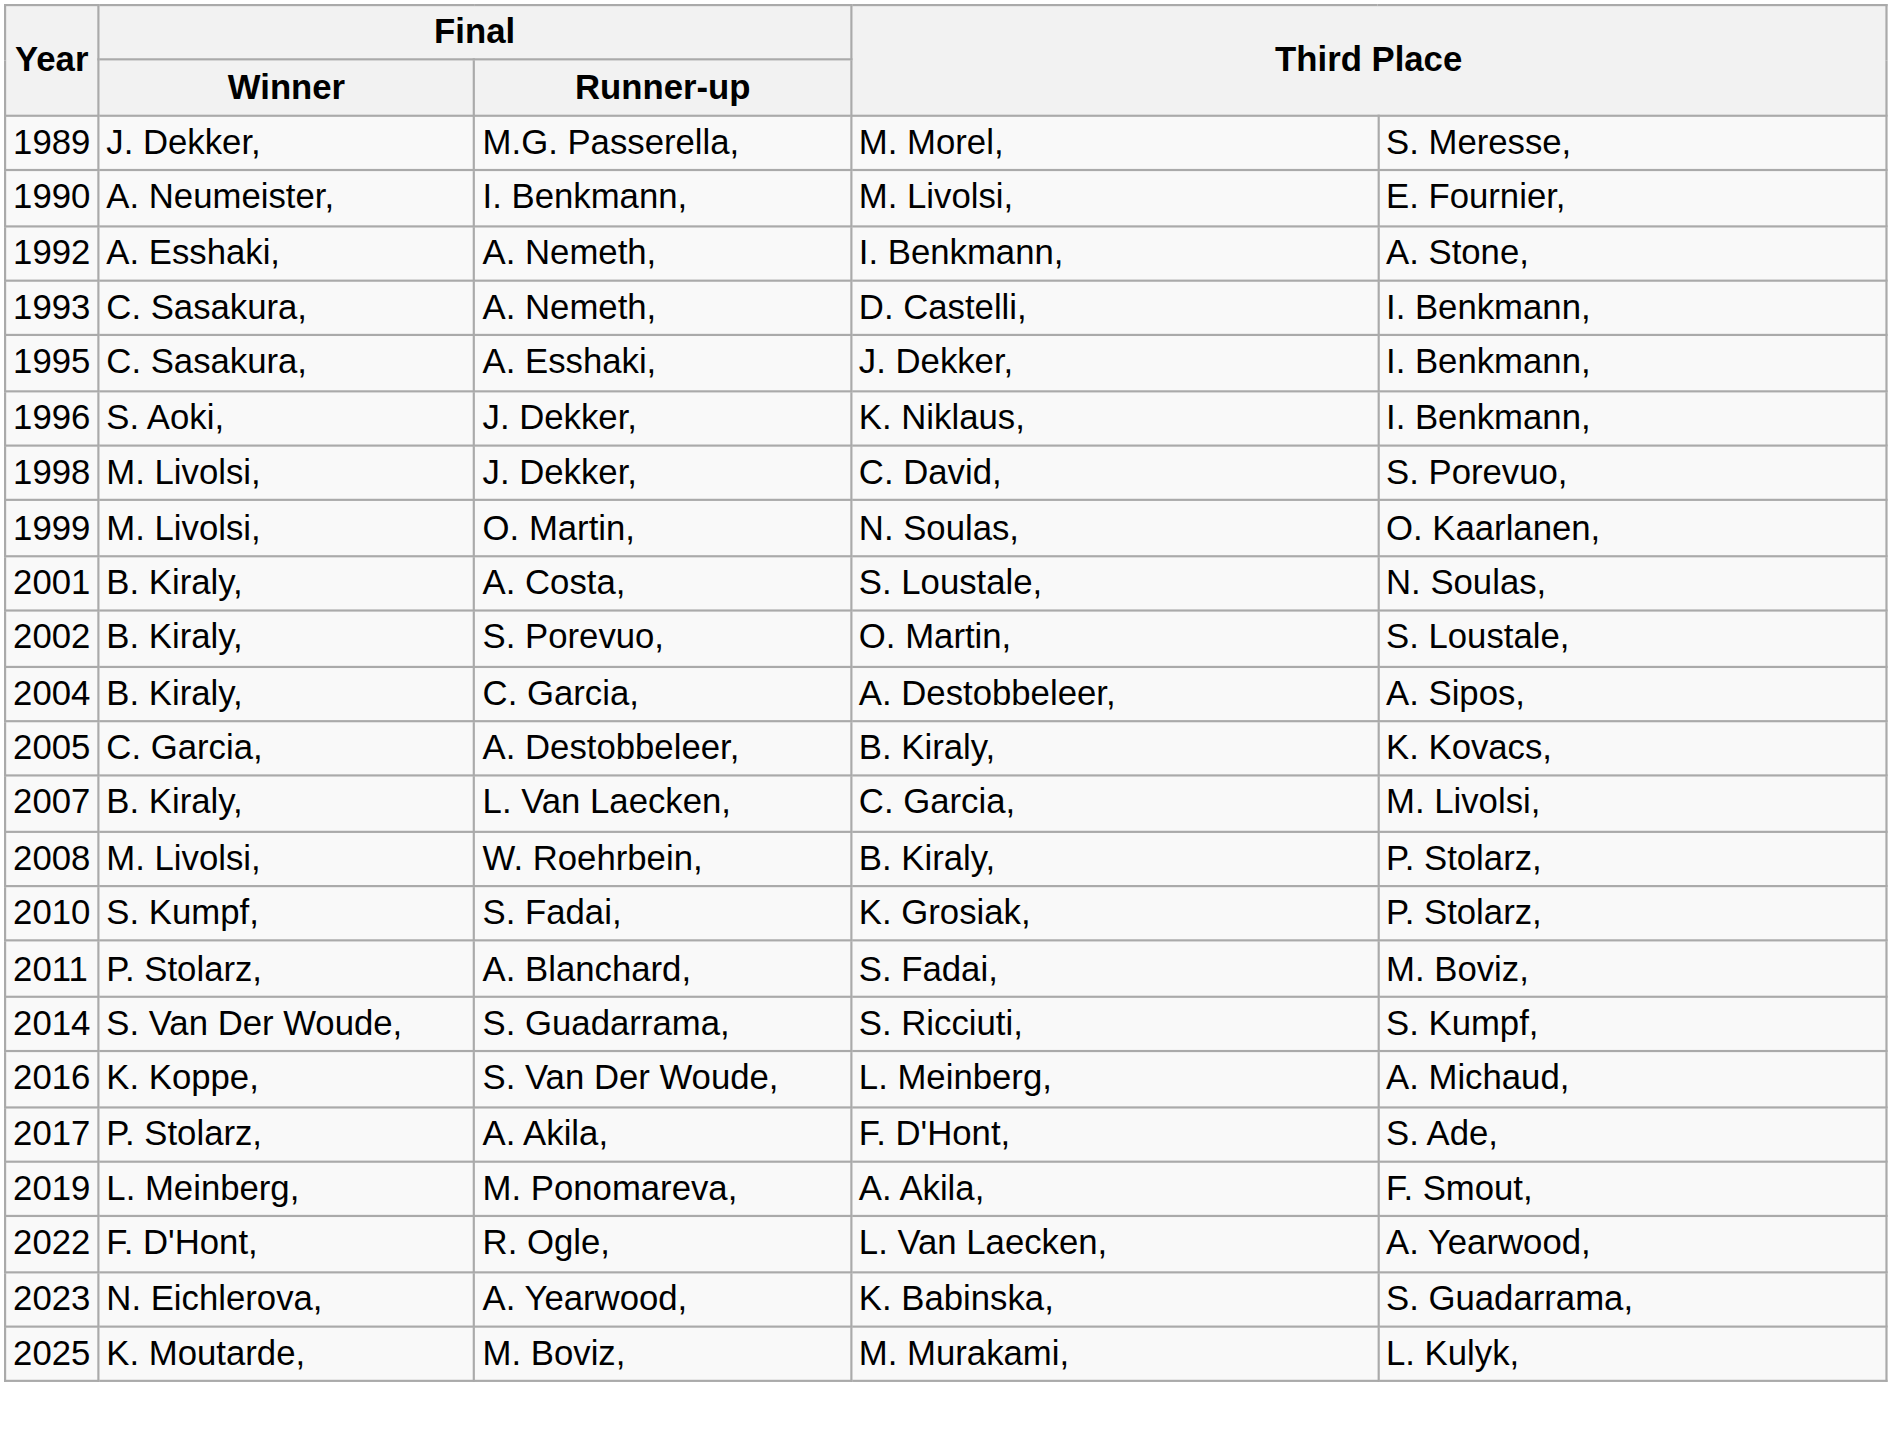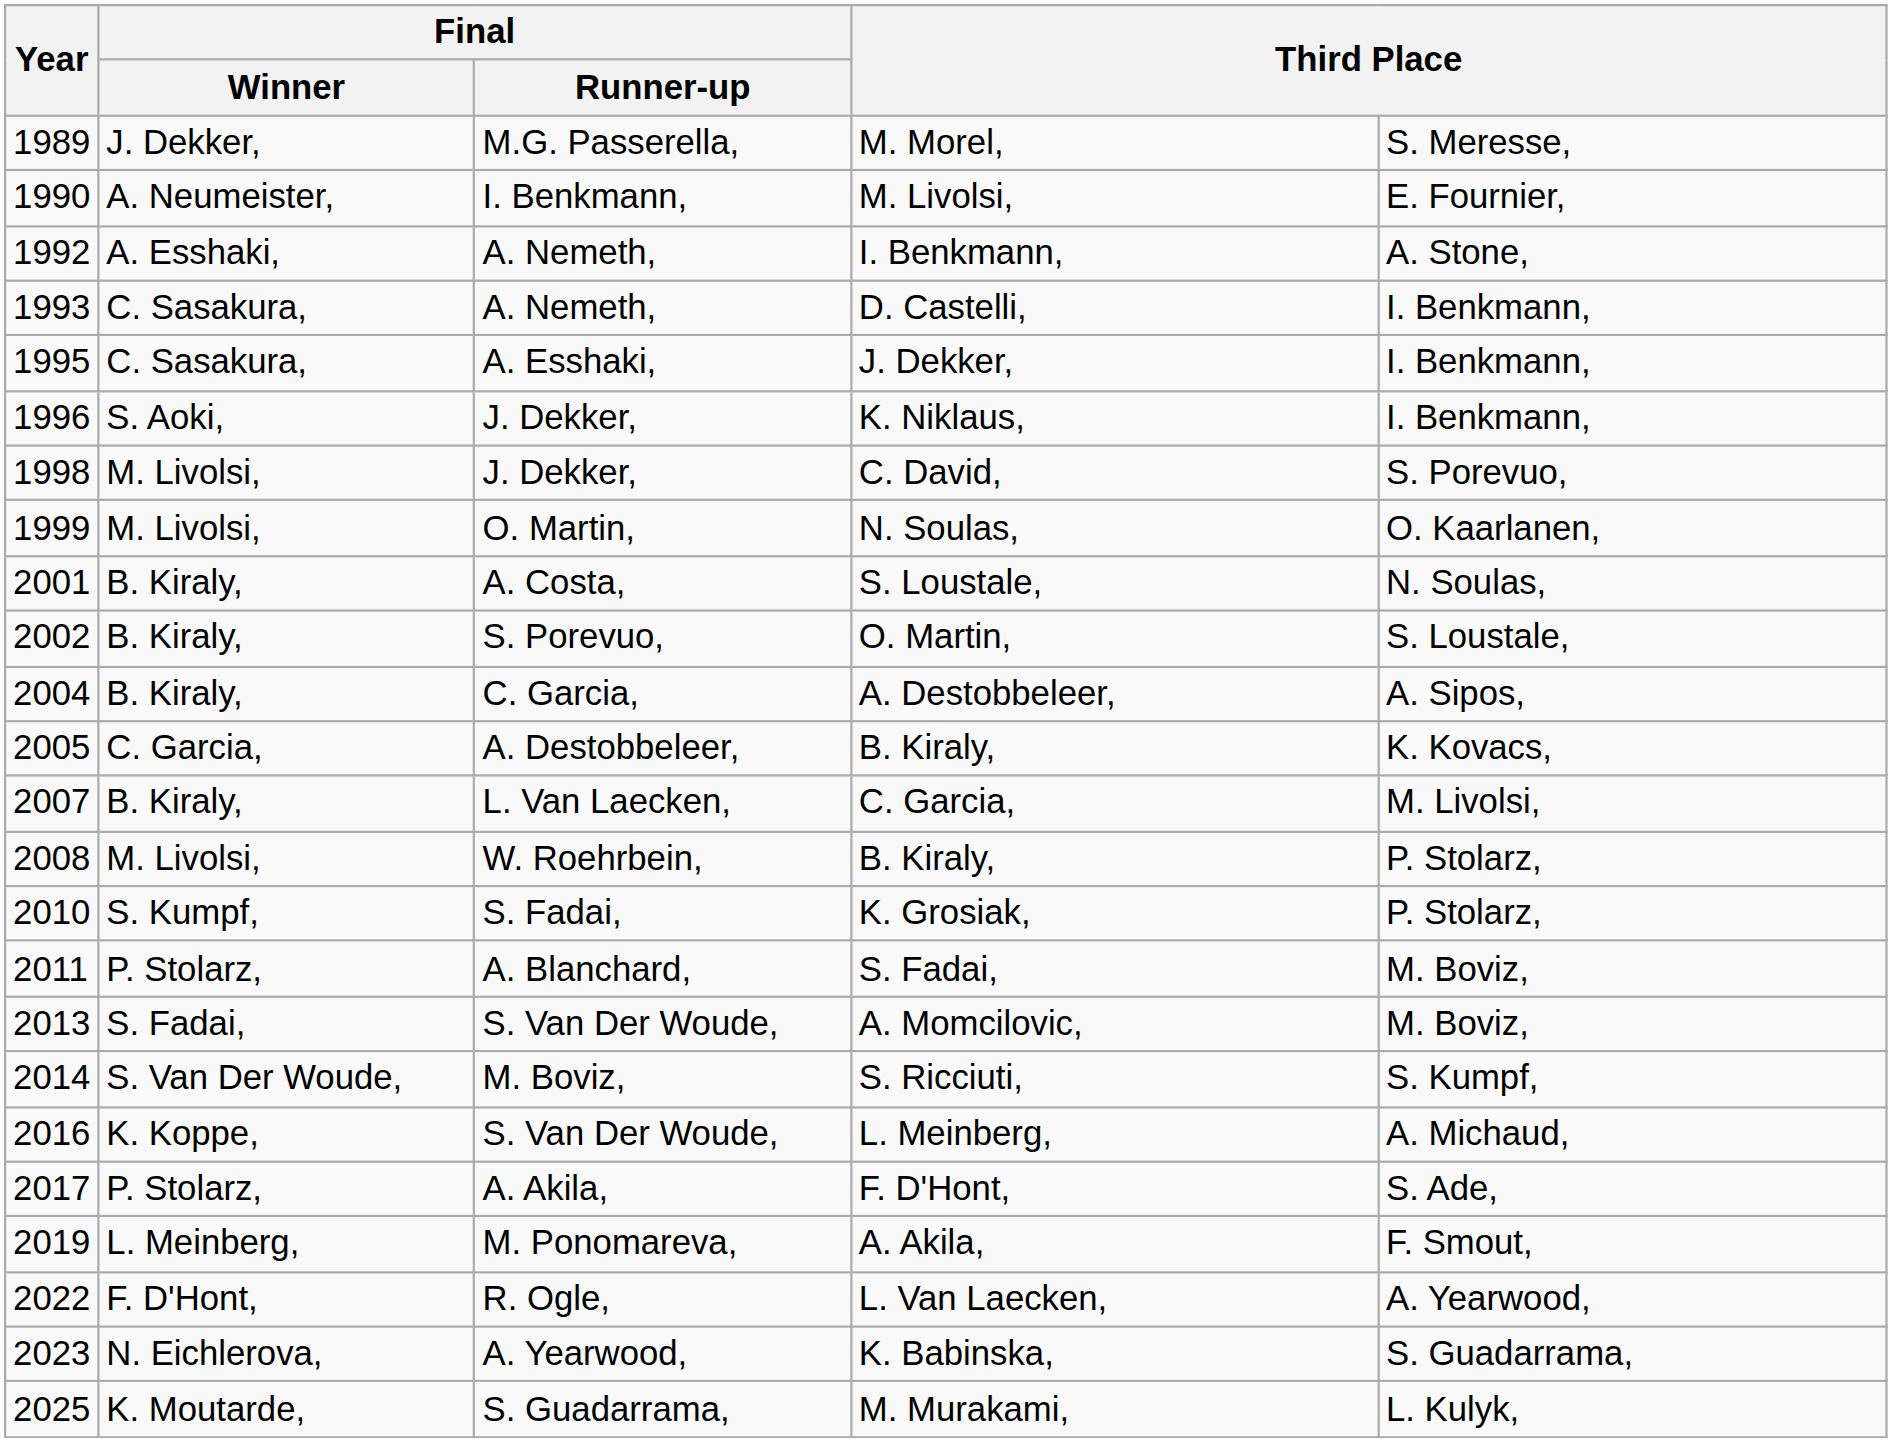 <table class="wikitable" border="1">
 <tr>
 <th rowspan=2 width=3%>Year</th>
 <th colspan=2>Final</th>
 <th rowspan=2 colspan=2>Third Place</th>
 </tr>
 <tr>
 <th width=20%>Winner</th>
 <th width=20%>Runner-up</th>
 </tr>
 <tr>
 <td>1989</td>
 <td>J. Dekker, </td>
 <td>M.G. Passerella, </td>
 <td>M. Morel, </td>
 <td>S. Meresse, </td>
 </tr>
 <tr>
 <td>1990</td>
 <td>A. Neumeister, </td>
 <td>I. Benkmann, </td>
 <td>M. Livolsi, </td>
 <td>E. Fournier, </td>
 </tr>
 <tr>
 <td>1992</td>
 <td>A. Esshaki, </td>
 <td>A. Nemeth, </td>
 <td>I. Benkmann, </td>
 <td>A. Stone, </td>
 </tr>
 <tr>
 <td>1993</td>
 <td>C. Sasakura, </td>
 <td>A. Nemeth, </td>
 <td>D. Castelli, </td>
 <td>I. Benkmann, </td>
 </tr>
 <tr>
 <td>1995</td>
 <td>C. Sasakura, </td>
 <td>A. Esshaki, </td>
 <td>J. Dekker, </td>
 <td>I. Benkmann, </td>
 </tr>
 <tr>
 <td>1996</td>
 <td>S. Aoki, </td>
 <td>J. Dekker, </td>
 <td>K. Niklaus, </td>
 <td>I. Benkmann, </td>
 </tr>
 <tr>
 <td>1998</td>
 <td>M. Livolsi, </td>
 <td>J. Dekker, </td>
 <td>C. David, </td>
 <td>S. Porevuo, </td>
 </tr>
 <tr>
 <td>1999</td>
 <td>M. Livolsi, </td>
 <td>O. Martin, </td>
 <td>N. Soulas, </td>
 <td>O. Kaarlanen,</td>
 </tr>
 <tr>
 <td>2001</td>
 <td>B. Kiraly, </td>
 <td>A. Costa, </td>
 <td>S. Loustale, </td>
 <td>N. Soulas, </td>
 </tr>
 <tr>
 <td>2002</td>
 <td>B. Kiraly, </td>
 <td>S. Porevuo, </td>
 <td>O. Martin, </td>
 <td>S. Loustale, </td>
 </tr>
 <tr>
 <td>2004</td>
 <td>B. Kiraly, </td>
 <td>C. Garcia, </td>
 <td>A. Destobbeleer, </td>
 <td>A. Sipos, </td>
 </tr>
 <tr>
 <td>2005</td>
 <td>C. Garcia, </td>
 <td>A. Destobbeleer, </td>
 <td>B. Kiraly, </td>
 <td>K. Kovacs, </td>
 </tr>
 <tr>
 <td>2007</td>
 <td>B. Kiraly, </td>
 <td>L. Van Laecken, </td>
 <td>C. Garcia, </td>
 <td>M. Livolsi, </td>
 </tr>
 <tr>
 <td>2008</td>
 <td>M. Livolsi, </td>
 <td>W. Roehrbein, </td>
 <td>B. Kiraly, </td>
 <td>P. Stolarz, </td>
 </tr>
 <tr>
 <td>2010</td>
 <td>S. Kumpf, </td>
 <td>S. Fadai, </td>
 <td>K. Grosiak, </td>
 <td>P. Stolarz, </td>
 </tr>
 <tr>
 <td>2011</td>
 <td>P. Stolarz, </td>
 <td>A. Blanchard, </td>
 <td>S. Fadai, </td>
 <td>M. Boviz, </td>
 </tr>
 <tr>
+<td>2013</td>
+<td>S. Fadai, </td>
+<td>S. Van Der Woude, </td>
+<td>A. Momcilovic, </td>
+<td>M. Boviz, </td>
+</tr>
+<tr>
 <td>2014</td>
 <td>S. Van Der Woude, </td>
-<td>S. Guadarrama, </td>
+<td>M. Boviz, </td>
 <td>S. Ricciuti, </td>
 <td>S. Kumpf, </td>
 </tr>
 <tr>
 <td>2016</td>
 <td>K. Koppe, </td>
 <td>S. Van Der Woude, </td>
 <td>L. Meinberg, </td>
 <td>A. Michaud, </td>
 </tr>
 <tr>
 <td>2017</td>
 <td>P. Stolarz, </td>
 <td>A. Akila, </td>
 <td>F. D'Hont, </td>
 <td>S. Ade, </td>
 </tr>
 <tr>
 <td>2019</td>
 <td>L. Meinberg, </td>
 <td>M. Ponomareva, </td>
 <td>A. Akila, </td>
 <td>F. Smout, </td>
 </tr>
 <tr>
 <td>2022</td>
 <td>F. D'Hont, </td>
 <td>R. Ogle, </td>
 <td>L. Van Laecken, </td>
 <td>A. Yearwood, </td>
 </tr>
 <tr>
 <td>2023</td>
 <td>N. Eichlerova, </td>
 <td>A. Yearwood, </td>
 <td>K. Babinska, </td>
 <td>S. Guadarrama, </td>
 </tr>
 <tr>
 <td>2025</td>
 <td>K. Moutarde, </td>
-<td>M. Boviz, </td>
+<td>S. Guadarrama, </td>
 <td>M. Murakami, </td>
 <td>L. Kulyk, </td>
 </tr>
 </table>
